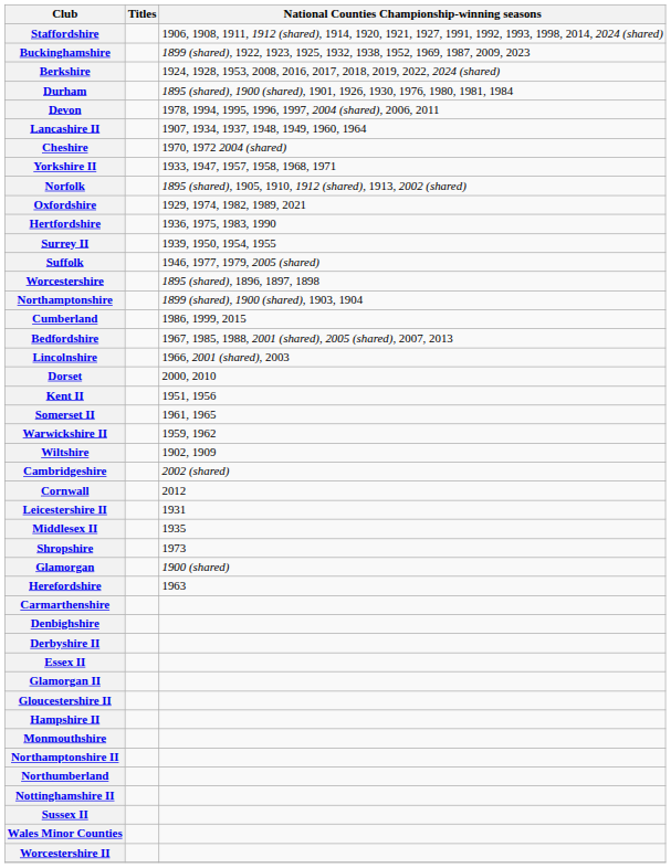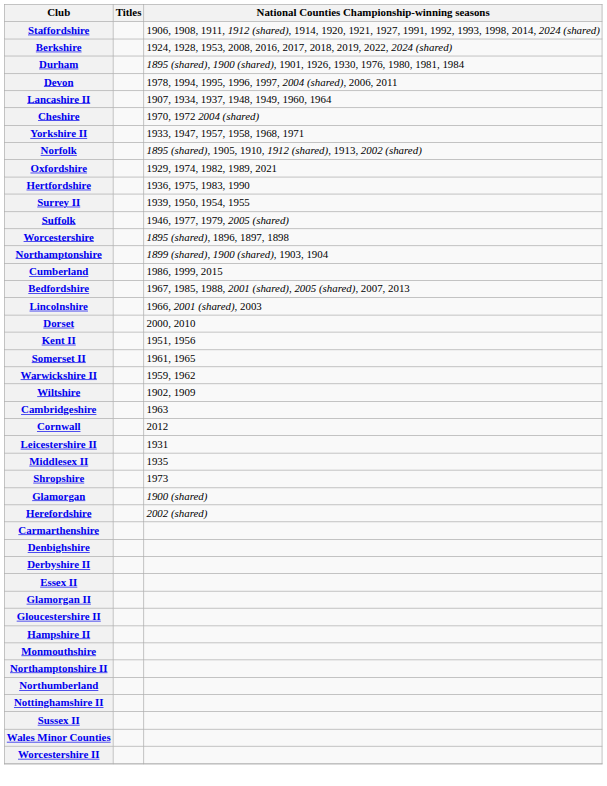 <table class="wikitable sortable plainrowheaders">
 <tr>
 <th scope="col">Club</th>
 <th scope="col">Titles</th>
 <th scope="col">National Counties Championship-winning seasons</th>
 </tr>
 <tr>
 <th scope="row"><strong><a href='#'>Staffordshire</a></strong></th>
 <td align=center></td>
 <td>1906, 1908, 1911, <em>1912 (shared)</em>, 1914, 1920, 1921, 1927, 1991, 1992, 1993, 1998, 2014, <em>2024 (shared)</em></td>
-</tr>
-<tr>
-<th scope="row"><strong><a href='#'>Buckinghamshire</a></strong></th>
-<td align=center></td>
-<td><em>1899 (shared)</em>, 1922, 1923, 1925, 1932, 1938, 1952, 1969, 1987, 2009, 2023</td>
 </tr>
 <tr>
 <th scope="row"><strong><a href='#'>Berkshire</a></strong></th>
 <td align=center></td>
 <td>1924, 1928, 1953, 2008, 2016, 2017, 2018, 2019, 2022, <em>2024 (shared)</em></td>
 </tr>
 <tr>
 <th scope="row"><a href='#'>Durham</a></th>
 <td align=center></td>
 <td><em>1895 (shared)</em>, <em>1900 (shared)</em>, 1901, 1926, 1930, 1976, 1980, 1981, 1984</td>
 </tr>
 <tr>
 <th scope="row"><strong><a href='#'>Devon</a></strong></th>
 <td align=center></td>
 <td>1978, 1994, 1995, 1996, 1997, <em>2004 (shared)</em>, 2006, 2011</td>
 </tr>
 <tr>
 <th scope="row"><a href='#'>Lancashire II</a></th>
 <td align=center></td>
 <td>1907, 1934, 1937, 1948, 1949, 1960, 1964</td>
 </tr>
 <tr>
 <th scope="row"><strong><a href='#'>Cheshire</a></strong></th>
 <td align=center></td>
 <td>1970, 1972 <em>2004 (shared)</em></td>
 </tr>
 <tr>
 <th scope="row"><a href='#'>Yorkshire II</a></th>
 <td align=center></td>
 <td>1933, 1947, 1957, 1958, 1968, 1971</td>
 </tr>
 <tr>
 <th scope="row"><strong><a href='#'>Norfolk</a></strong></th>
 <td align=center></td>
 <td><em>1895 (shared)</em>, 1905, 1910, <em>1912 (shared)</em>, 1913, <em>2002 (shared)</em></td>
 </tr>
 <tr>
 <th scope="row"><strong><a href='#'>Oxfordshire</a></strong></th>
 <td align=center></td>
 <td>1929, 1974, 1982, 1989, 2021</td>
 </tr>
 <tr>
 <th scope="row"><strong><a href='#'>Hertfordshire</a></strong></th>
 <td align=center></td>
 <td>1936, 1975, 1983, 1990</td>
 </tr>
 <tr>
 <th scope="row"><a href='#'>Surrey II</a></th>
 <td align=center></td>
 <td>1939, 1950, 1954, 1955</td>
 </tr>
 <tr>
 <th scope="row"><strong><a href='#'>Suffolk</a></strong></th>
 <td align=center></td>
 <td>1946, 1977, 1979, <em>2005 (shared)</em></td>
 </tr>
 <tr>
 <th scope="row"><a href='#'>Worcestershire</a></th>
 <td align=center></td>
 <td><em>1895 (shared)</em>, 1896, 1897, 1898</td>
 </tr>
 <tr>
 <th scope="row"><a href='#'>Northamptonshire</a></th>
 <td align=center></td>
 <td><em>1899 (shared)</em>, <em>1900 (shared)</em>, 1903, 1904</td>
 </tr>
 <tr>
 <th scope="row"><strong><a href='#'>Cumberland</a></strong></th>
 <td align=center></td>
 <td>1986, 1999, 2015</td>
 </tr>
 <tr>
 <th scope="row"><strong><a href='#'>Bedfordshire</a></strong></th>
 <td align=center></td>
 <td>1967, 1985, 1988, <em>2001 (shared)</em>, <em>2005 (shared)</em>, 2007, 2013</td>
 </tr>
 <tr>
 <th scope="row"><strong><a href='#'>Lincolnshire</a></strong></th>
 <td align=center></td>
 <td>1966, <em>2001 (shared)</em>, 2003</td>
 </tr>
 <tr>
 <th scope="row"><strong><a href='#'>Dorset</a></strong></th>
 <td align=center></td>
 <td>2000, 2010</td>
 </tr>
 <tr>
 <th scope="row"><a href='#'>Kent II</a></th>
 <td align=center></td>
 <td>1951, 1956</td>
 </tr>
 <tr>
 <th scope="row"><a href='#'>Somerset II</a></th>
 <td align=center></td>
 <td>1961, 1965</td>
 </tr>
 <tr>
 <th scope="row"><a href='#'>Warwickshire II</a></th>
 <td align=center></td>
 <td>1959, 1962</td>
 </tr>
 <tr>
 <th scope="row"><strong><a href='#'>Wiltshire</a></strong></th>
 <td align=center></td>
 <td>1902, 1909</td>
 </tr>
 <tr>
 <th scope="row"><strong><a href='#'>Cambridgeshire</a></strong></th>
 <td align=center></td>
-<td><em>2002 (shared)</em></td>
+<td>1963</td>
 </tr>
 <tr>
 <th scope="row"><strong><a href='#'>Cornwall</a></strong></th>
 <td align=center></td>
 <td>2012</td>
 </tr>
 <tr>
 <th scope="row"><a href='#'>Leicestershire II</a></th>
 <td align=center></td>
 <td>1931</td>
 </tr>
 <tr>
 <th scope="row"><a href='#'>Middlesex II</a></th>
 <td align=center></td>
 <td>1935</td>
 </tr>
 <tr>
 <th scope="row"><strong><a href='#'>Shropshire</a></strong></th>
 <td align=center></td>
 <td>1973</td>
 </tr>
 <tr>
 <th scope="row"><a href='#'>Glamorgan</a></th>
 <td align=center></td>
 <td><em>1900 (shared)</em></td>
 </tr>
 <tr>
 <th scope="row"><strong><a href='#'>Herefordshire</a></strong></th>
 <td align=center></td>
-<td>1963</td>
+<td><em>2002 (shared)</em></td>
 </tr>
 <tr>
 <th scope="row"><a href='#'>Carmarthenshire</a></th>
 <td align=center></td>
 <td></td>
 </tr>
 <tr>
 <th scope="row"><a href='#'>Denbighshire</a></th>
 <td align=center></td>
 <td></td>
 </tr>
 <tr>
 <th scope="row"><a href='#'>Derbyshire II</a></th>
 <td align=center></td>
 <td></td>
 </tr>
 <tr>
 <th scope="row"><a href='#'>Essex II</a></th>
 <td align=center></td>
 <td></td>
 </tr>
 <tr>
 <th scope="row"><a href='#'>Glamorgan II</a></th>
 <td align=center></td>
 <td></td>
 </tr>
 <tr>
 <th scope="row"><a href='#'>Gloucestershire II</a></th>
 <td align=center></td>
 <td></td>
 </tr>
 <tr>
 <th scope="row"><a href='#'>Hampshire II</a></th>
 <td align=center></td>
 <td></td>
 </tr>
 <tr>
 <th scope="row"><a href='#'>Monmouthshire</a></th>
 <td align=center></td>
 <td></td>
 </tr>
 <tr>
 <th scope="row"><a href='#'>Northamptonshire II</a></th>
 <td align=center></td>
 <td></td>
 </tr>
 <tr>
 <th scope="row"><strong><a href='#'>Northumberland</a></strong></th>
 <td align=center></td>
 <td></td>
 </tr>
 <tr>
 <th scope="row"><a href='#'>Nottinghamshire II</a></th>
 <td align=center></td>
 <td></td>
 </tr>
 <tr>
 <th scope="row"><a href='#'>Sussex II</a></th>
 <td align=center></td>
 <td></td>
 </tr>
 <tr>
 <th scope="row"><strong><a href='#'>Wales Minor Counties</a></strong></th>
 <td align=center></td>
 <td></td>
 </tr>
 <tr>
 <th scope="row"><a href='#'>Worcestershire II</a></th>
 <td align=center></td>
 <td></td>
 </tr>
 <tr>
 </tr>
 </table>
